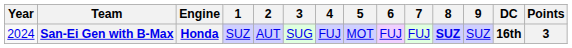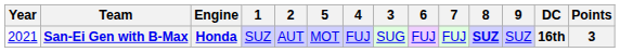 <table class="wikitable" style="text-align:center; font-size:90%">
 <tr>
 <th>Year</th>
 <th>Team</th>
 <th>Engine</th>
 <th>1</th>
 <th>2</th>
+<th>5</th>
+<th>4</th>
 <th>3</th>
-<th>4</th>
-<th>5</th>
 <th>6</th>
 <th>7</th>
 <th>8</th>
 <th>9</th>
 <th>DC</th>
 <th>Points</th>
 </tr>
 <tr>
-<td><a href='#'>2024</a></td>
+<td><a href='#'>2021</a></td>
 <th><a href='#'>San-Ei Gen with B-Max</a></th>
 <th><a href='#'>Honda</a></th>
 <td style="background:#CFCFFF;"><a href='#'>SUZ</a><br></td>
 <td style="background:#CFCFFF;"><a href='#'>AUT</a><br></td>
+<td style="background:#CFCFFF;"><a href='#'>MOT</a><br></td>
+<td style="background:#CFCFFF;"><a href='#'>FUJ</a><br></td>
 <td style="background:#DFFFDF;"><a href='#'>SUG</a><br></td>
-<td style="background:#CFCFFF;"><a href='#'>FUJ</a><br></td>
-<td style="background:#CFCFFF;"><a href='#'>MOT</a><br></td>
 <td style="background:#EFCFFF;"><a href='#'>FUJ</a><br></td>
 <td style="background:#DFFFDF;"><a href='#'>FUJ</a><br></td>
 <td style="background:#CFCFFF;"><strong><a href='#'>SUZ</a><br></strong></td>
 <td style="background:#CFCFFF;"><a href='#'>SUZ</a><br></td>
 <th>16th</th>
 <th>3</th>
 </tr>
 </table>
